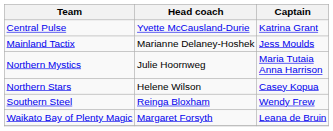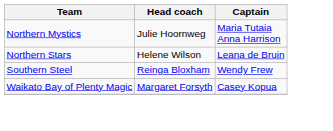 <table class="wikitable collapsible">
 <tr>
 <th>Team</th>
 <th>Head coach</th>
 <th>Captain</th>
-</tr>
-<tr>
-<td><a href='#'>Central Pulse</a></td>
-<td><a href='#'>Yvette McCausland-Durie</a></td>
-<td><a href='#'>Katrina Grant</a></td>
-</tr>
-<tr>
-<td><a href='#'>Mainland Tactix</a></td>
-<td>Marianne Delaney-Hoshek <em></em></td>
-<td><a href='#'>Jess Moulds</a></td>
 </tr>
 <tr>
 <td><a href='#'>Northern Mystics</a></td>
 <td>Julie Hoornweg</td>
 <td><a href='#'>Maria Tutaia</a><br><a href='#'>Anna Harrison</a></td>
 </tr>
 <tr>
 <td><a href='#'>Northern Stars</a></td>
 <td>Helene Wilson</td>
-<td><a href='#'>Casey Kopua</a></td>
+<td><a href='#'>Leana de Bruin</a></td>
 </tr>
 <tr>
 <td><a href='#'>Southern Steel</a></td>
 <td><a href='#'>Reinga Bloxham</a></td>
 <td><a href='#'>Wendy Frew</a></td>
 </tr>
 <tr>
 <td><a href='#'>Waikato Bay of Plenty Magic</a></td>
 <td><a href='#'>Margaret Forsyth</a></td>
-<td><a href='#'>Leana de Bruin</a></td>
+<td><a href='#'>Casey Kopua</a></td>
 </tr>
 <tr>
 </tr>
 </table>
